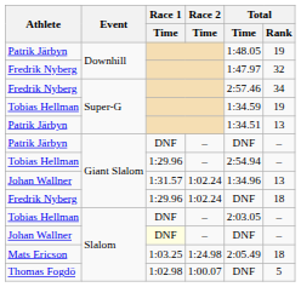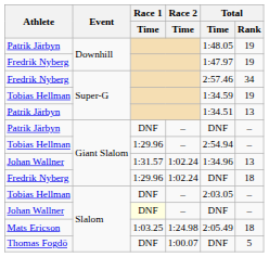 <table class="wikitable" style="font-size:90%">
 <tr>
 <th rowspan="2">Athlete</th>
 <th rowspan="2">Event</th>
 <th>Race 1</th>
 <th>Race 2</th>
 <th colspan="2">Total</th>
 </tr>
 <tr>
 <th>Time</th>
 <th>Time</th>
 <th>Time</th>
 <th>Rank</th>
 </tr>
 <tr>
 <td><a href='#'>Patrik Järbyn</a></td>
 <td rowspan="2">Downhill</td>
 <td colspan="2" bgcolor="wheat"></td>
 <td align="center">1:48.05</td>
 <td align="center">19</td>
 </tr>
 <tr>
 <td><a href='#'>Fredrik Nyberg</a></td>
 <td colspan="2" bgcolor="wheat"></td>
 <td align="center">1:47.97</td>
-<td align="center">32</td>
+<td align="center">19</td>
 </tr>
 <tr>
 <td><a href='#'>Fredrik Nyberg</a></td>
 <td rowspan="3">Super-G</td>
 <td colspan="2" bgcolor="wheat"></td>
 <td align="center">2:57.46</td>
 <td align="center">34</td>
 </tr>
 <tr>
 <td><a href='#'>Tobias Hellman</a></td>
 <td colspan="2" bgcolor="wheat"></td>
 <td align="center">1:34.59</td>
 <td align="center">19</td>
 </tr>
 <tr>
 <td><a href='#'>Patrik Järbyn</a></td>
 <td colspan="2" bgcolor="wheat"></td>
 <td align="center">1:34.51</td>
 <td align="center">13</td>
 </tr>
 <tr>
 <td><a href='#'>Patrik Järbyn</a></td>
 <td rowspan="4">Giant Slalom</td>
 <td align="center">DNF</td>
 <td align="center">–</td>
 <td align="center">DNF</td>
 <td align="center">–</td>
 </tr>
 <tr>
 <td><a href='#'>Tobias Hellman</a></td>
 <td align="center">1:29.96</td>
 <td align="center">–</td>
 <td align="center">2:54.94</td>
 <td align="center">–</td>
 </tr>
 <tr>
 <td><a href='#'>Johan Wallner</a></td>
 <td align="center">1:31.57</td>
 <td align="center">1:02.24</td>
 <td align="center">1:34.96</td>
 <td align="center">13</td>
 </tr>
 <tr>
 <td><a href='#'>Fredrik Nyberg</a></td>
 <td align="center">1:29.96</td>
 <td align="center">1:02.24</td>
 <td align="center">DNF</td>
 <td align="center">18</td>
 </tr>
 <tr>
 <td><a href='#'>Tobias Hellman</a></td>
 <td rowspan="4">Slalom</td>
 <td align="center">DNF</td>
 <td align="center">–</td>
 <td align="center">2:03.05</td>
 <td align="center">–</td>
 </tr>
 <tr>
 <td><a href='#'>Johan Wallner</a></td>
 <td align="center" style="background: lightyellow;">DNF</td>
 <td align="center">–</td>
 <td align="center">DNF</td>
 <td align="center">–</td>
 </tr>
 <tr>
 <td><a href='#'>Mats Ericson</a></td>
 <td align="center">1:03.25</td>
 <td align="center">1:24.98</td>
 <td align="center">2:05.49</td>
 <td align="center">18</td>
 </tr>
 <tr>
 <td><a href='#'>Thomas Fogdö</a></td>
-<td align="center">1:02.98</td>
+<td align="center">DNF</td>
 <td align="center">1:00.07</td>
 <td align="center">DNF</td>
 <td align="center">5</td>
 </tr>
 </table>
